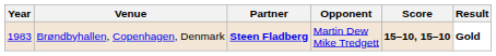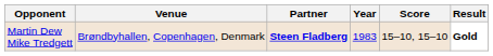 <table class="sortable wikitable" style="font-size: 90%;">
 <tr>
-<th>Year</th>
+<th>Opponent</th>
 <th>Venue</th>
 <th>Partner</th>
-<th>Opponent</th>
+<th>Year</th>
 <th>Score</th>
 <th>Result</th>
 </tr>
 <tr style="background:#F3E6D7">
-<td align="center"><a href='#'>1983</a></td>
+<td align="left"> <a href='#'>Martin Dew</a><br> <a href='#'>Mike Tredgett</a></td>
 <td align="left"><a href='#'>Brøndbyhallen</a>, <a href='#'>Copenhagen</a>, Denmark</td>
 <td align="left"><strong> <a href='#'>Steen Fladberg</a></strong></td>
-<td align="left"> <a href='#'>Martin Dew</a><br> <a href='#'>Mike Tredgett</a></td>
-<td align="left"><strong>15–10, 15–10</strong></td>
+<td align="center"><a href='#'>1983</a></td>
+<td align="left">15–10, 15–10</td>
 <td style="text-align:left; background:white"> <strong>Gold</strong></td>
 </tr>
 </table>
